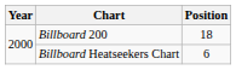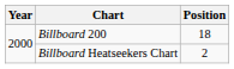 <table class="wikitable">
 <tr>
 <th>Year</th>
 <th>Chart</th>
 <th>Position</th>
 </tr>
 <tr>
 <td rowspan="2">2000</td>
 <td><em>Billboard</em> 200</td>
 <td align="center">18</td>
 </tr>
 <tr>
 <td><em>Billboard</em> Heatseekers Chart</td>
-<td align="center">6</td>
+<td align="center">2</td>
 </tr>
 </table>
